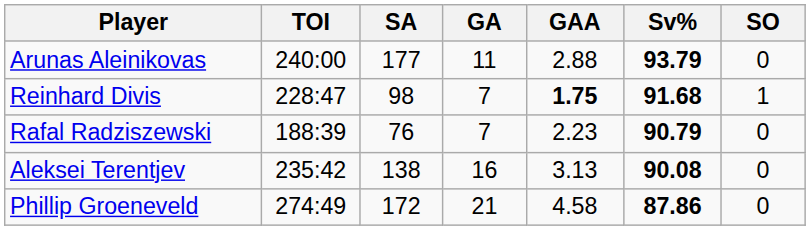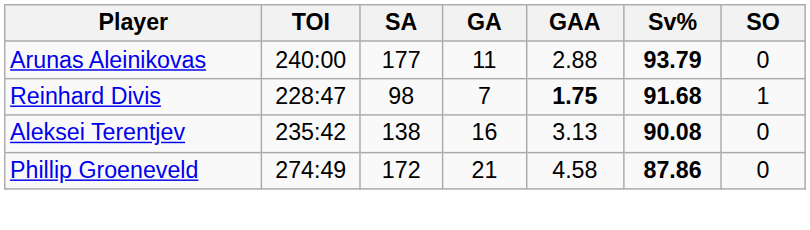 <table class="wikitable sortable" style="text-align:center;">
 <tr>
 <th width="170px">Player</th>
 <th width="60px">TOI</th>
 <th width="50px">SA</th>
 <th width="50px">GA</th>
 <th width="60px">GAA</th>
 <th width="60px">Sv%</th>
 <th width="50px">SO</th>
 </tr>
 <tr>
 <td style="text-align:left;"> <a href='#'>Arunas Aleinikovas</a></td>
 <td>240:00</td>
 <td>177</td>
 <td>11</td>
 <td>2.88</td>
 <td><strong>93.79</strong></td>
 <td>0</td>
 </tr>
 <tr>
 <td style="text-align:left;"> <a href='#'>Reinhard Divis</a></td>
 <td>228:47</td>
 <td>98</td>
 <td>7</td>
 <td><strong>1.75</strong></td>
 <td><strong>91.68</strong></td>
 <td>1</td>
 </tr>
 <tr>
-<td style="text-align:left;"> <a href='#'>Rafal Radziszewski</a></td>
-<td>188:39</td>
-<td>76</td>
-<td>7</td>
-<td>2.23</td>
-<td><strong>90.79</strong></td>
-<td>0</td>
-</tr>
-<tr>
 <td style="text-align:left;"> <a href='#'>Aleksei Terentjev</a></td>
 <td>235:42</td>
 <td>138</td>
 <td>16</td>
 <td>3.13</td>
 <td><strong>90.08</strong></td>
 <td>0</td>
 </tr>
 <tr>
 <td style="text-align:left;"> <a href='#'>Phillip Groeneveld</a></td>
 <td>274:49</td>
 <td>172</td>
 <td>21</td>
 <td>4.58</td>
 <td><strong>87.86</strong></td>
 <td>0</td>
 </tr>
 </table>
